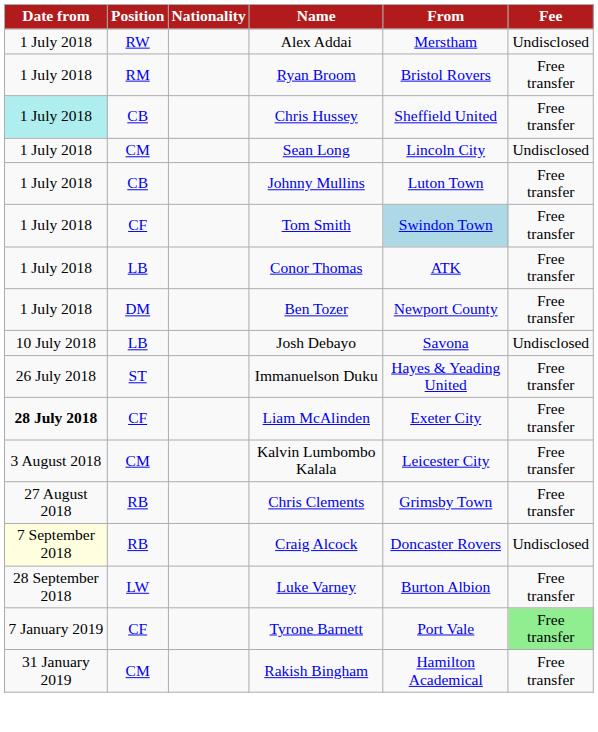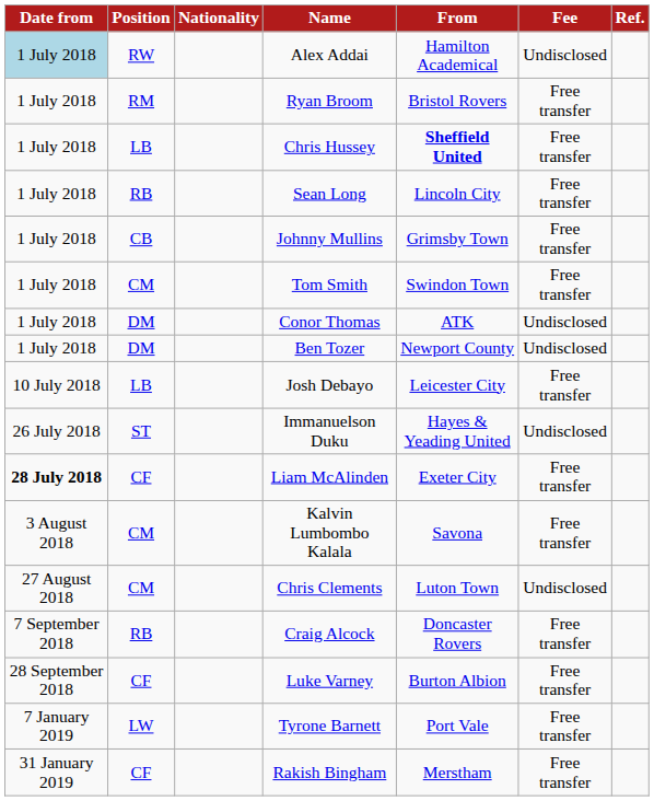 <table class="wikitable"  style="text-align:center;">
 <tr>
 <th style="background:#B11B1B; color:white;">Date from</th>
 <th style="background:#B11B1B; color:white;">Position</th>
 <th style="background:#B11B1B; color:white;">Nationality</th>
 <th style="background:#B11B1B; color:white;">Name</th>
 <th style="background:#B11B1B; color:white;">From</th>
 <th style="background:#B11B1B; color:white;">Fee</th>
+<th style="background:#B11B1B; color:white;">Ref.</th>
 </tr>
 <tr>
-<td>1 July 2018</td>
+<td style="background: lightblue;">1 July 2018</td>
 <td><a href='#'>RW</a></td>
 <td></td>
 <td>Alex Addai</td>
-<td><a href='#'>Merstham</a></td>
+<td> <a href='#'>Hamilton Academical</a></td>
 <td>Undisclosed</td>
+<td></td>
 </tr>
 <tr>
 <td>1 July 2018</td>
 <td><a href='#'>RM</a></td>
 <td></td>
 <td><a href='#'>Ryan Broom</a></td>
 <td><a href='#'>Bristol Rovers</a></td>
 <td>Free transfer</td>
-</tr>
-<tr>
-<td style="background: paleturquoise;">1 July 2018</td>
-<td><a href='#'>CB</a></td>
 <td></td>
-<td><a href='#'>Chris Hussey</a></td>
-<td><a href='#'>Sheffield United</a></td>
-<td>Free transfer</td>
 </tr>
 <tr>
 <td>1 July 2018</td>
-<td><a href='#'>CM</a></td>
+<td><a href='#'>LB</a></td>
+<td></td>
+<td><a href='#'>Chris Hussey</a></td>
+<td><strong><a href='#'>Sheffield United</a></strong></td>
+<td>Free transfer</td>
+<td></td>
+</tr>
+<tr>
+<td>1 July 2018</td>
+<td><a href='#'>RB</a></td>
 <td></td>
 <td><a href='#'>Sean Long</a></td>
 <td><a href='#'>Lincoln City</a></td>
-<td>Undisclosed</td>
+<td>Free transfer</td>
+<td></td>
 </tr>
 <tr>
 <td>1 July 2018</td>
 <td><a href='#'>CB</a></td>
 <td></td>
 <td><a href='#'>Johnny Mullins</a></td>
-<td><a href='#'>Luton Town</a></td>
+<td><a href='#'>Grimsby Town</a></td>
 <td>Free transfer</td>
+<td></td>
 </tr>
 <tr>
 <td>1 July 2018</td>
-<td><a href='#'>CF</a></td>
+<td><a href='#'>CM</a></td>
 <td></td>
 <td><a href='#'>Tom Smith</a></td>
-<td style="background: lightblue;"><a href='#'>Swindon Town</a></td>
+<td><a href='#'>Swindon Town</a></td>
 <td>Free transfer</td>
+<td></td>
 </tr>
 <tr>
 <td>1 July 2018</td>
-<td><a href='#'>LB</a></td>
+<td><a href='#'>DM</a></td>
 <td></td>
 <td><a href='#'>Conor Thomas</a></td>
 <td> <a href='#'>ATK</a></td>
-<td>Free transfer</td>
+<td>Undisclosed</td>
+<td></td>
 </tr>
 <tr>
 <td>1 July 2018</td>
 <td><a href='#'>DM</a></td>
 <td></td>
 <td><a href='#'>Ben Tozer</a></td>
 <td> <a href='#'>Newport County</a></td>
-<td>Free transfer</td>
+<td>Undisclosed</td>
+<td></td>
 </tr>
 <tr>
 <td>10 July 2018</td>
 <td><a href='#'>LB</a></td>
 <td></td>
 <td>Josh Debayo</td>
-<td> <a href='#'>Savona</a></td>
-<td>Undisclosed</td>
+<td><a href='#'>Leicester City</a></td>
+<td>Free transfer</td>
+<td></td>
 </tr>
 <tr>
 <td>26 July 2018</td>
 <td><a href='#'>ST</a></td>
 <td></td>
 <td>Immanuelson Duku</td>
 <td><a href='#'>Hayes & Yeading United</a></td>
-<td>Free transfer</td>
+<td>Undisclosed</td>
+<td></td>
 </tr>
 <tr>
 <td><strong>28 July 2018</strong></td>
 <td><a href='#'>CF</a></td>
 <td></td>
 <td><a href='#'>Liam McAlinden</a></td>
 <td><a href='#'>Exeter City</a></td>
 <td>Free transfer</td>
+<td></td>
 </tr>
 <tr>
 <td>3 August 2018</td>
 <td><a href='#'>CM</a></td>
 <td></td>
 <td>Kalvin Lumbombo Kalala</td>
-<td><a href='#'>Leicester City</a></td>
+<td> <a href='#'>Savona</a></td>
 <td>Free transfer</td>
+<td></td>
 </tr>
 <tr>
 <td>27 August 2018</td>
-<td><a href='#'>RB</a></td>
+<td><a href='#'>CM</a></td>
 <td></td>
 <td><a href='#'>Chris Clements</a></td>
-<td><a href='#'>Grimsby Town</a></td>
-<td>Free transfer</td>
+<td><a href='#'>Luton Town</a></td>
+<td>Undisclosed</td>
+<td></td>
 </tr>
 <tr>
-<td style="background: lightyellow;">7 September 2018</td>
+<td>7 September 2018</td>
 <td><a href='#'>RB</a></td>
 <td></td>
 <td><a href='#'>Craig Alcock</a></td>
 <td><a href='#'>Doncaster Rovers</a></td>
-<td>Undisclosed</td>
+<td>Free transfer</td>
+<td></td>
 </tr>
 <tr>
 <td>28 September 2018</td>
-<td><a href='#'>LW</a></td>
+<td><a href='#'>CF</a></td>
 <td></td>
 <td><a href='#'>Luke Varney</a></td>
 <td><a href='#'>Burton Albion</a></td>
 <td>Free transfer</td>
+<td></td>
 </tr>
 <tr>
 <td>7 January 2019</td>
-<td><a href='#'>CF</a></td>
+<td><a href='#'>LW</a></td>
 <td></td>
 <td><a href='#'>Tyrone Barnett</a></td>
 <td><a href='#'>Port Vale</a></td>
-<td style="background: lightgreen;">Free transfer</td>
+<td>Free transfer</td>
+<td></td>
 </tr>
 <tr>
 <td>31 January 2019</td>
-<td><a href='#'>CM</a></td>
+<td><a href='#'>CF</a></td>
 <td></td>
 <td><a href='#'>Rakish Bingham</a></td>
-<td> <a href='#'>Hamilton Academical</a></td>
+<td><a href='#'>Merstham</a></td>
 <td>Free transfer</td>
+<td></td>
 </tr>
 </table>
